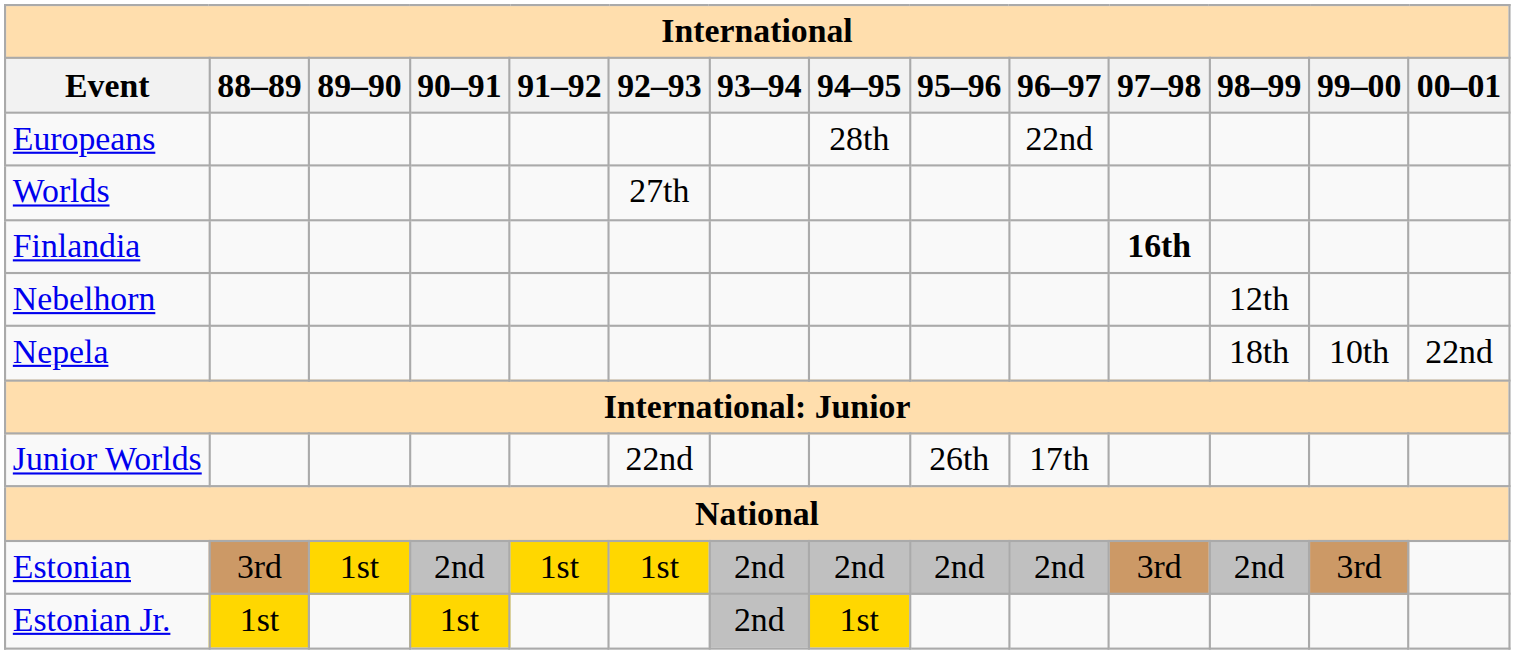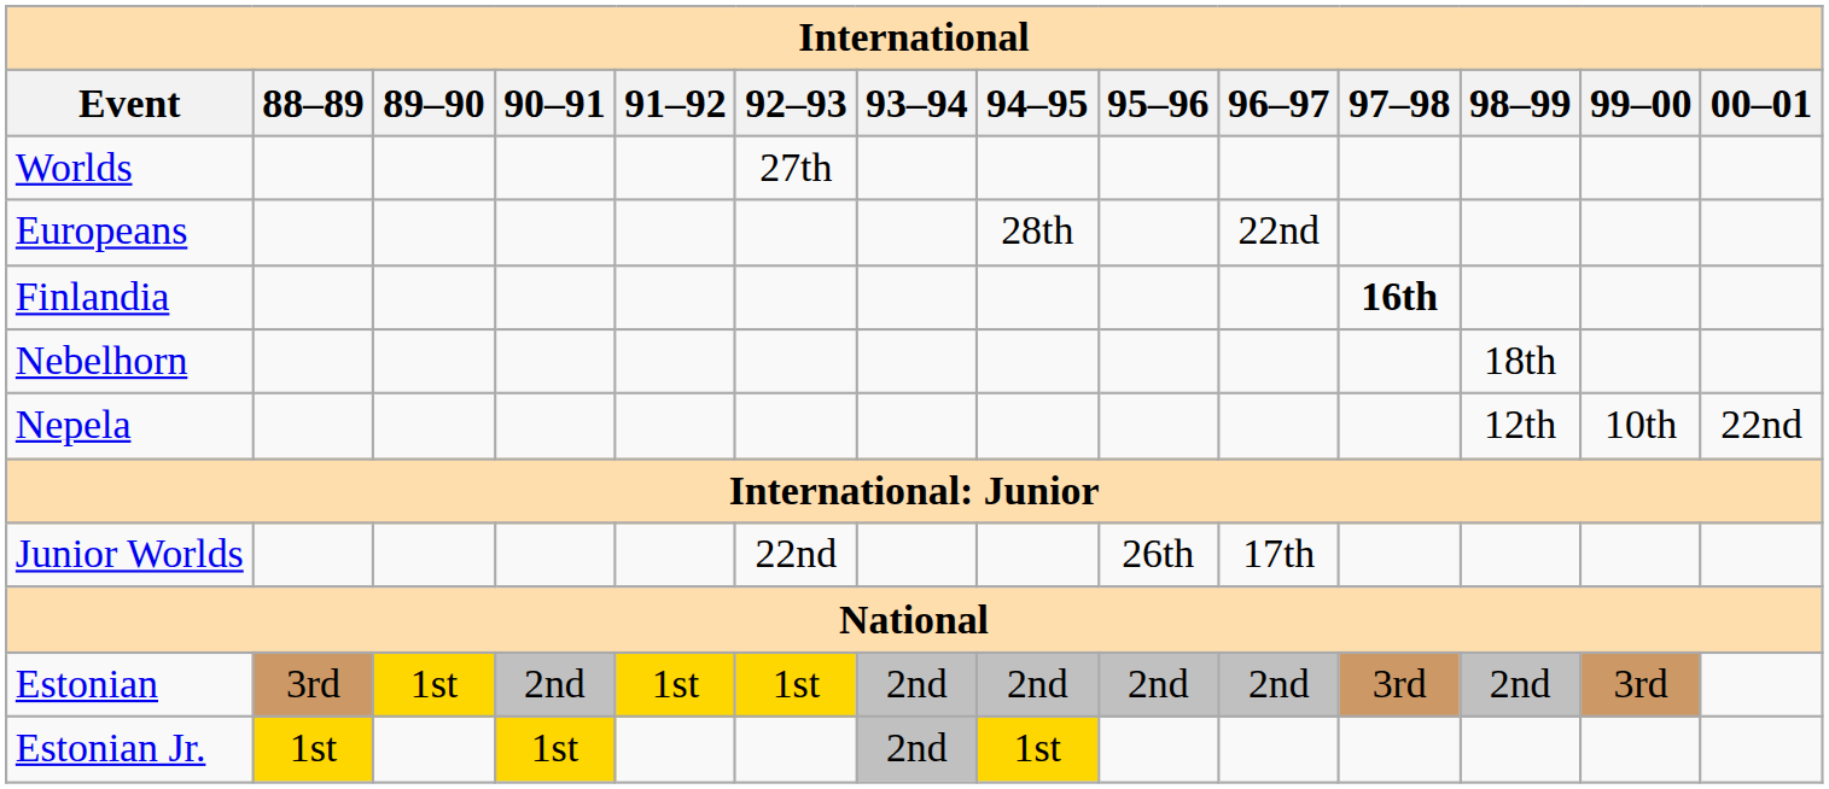 <table class="wikitable" style="text-align:center">
 <tr>
 <th style="background-color: #ffdead; " colspan=14 align=center>International</th>
 </tr>
 <tr>
 <th>Event</th>
 <th>88–89</th>
 <th>89–90</th>
 <th>90–91</th>
 <th>91–92</th>
 <th>92–93</th>
 <th>93–94</th>
 <th>94–95</th>
 <th>95–96</th>
 <th>96–97</th>
 <th>97–98</th>
 <th>98–99</th>
 <th>99–00</th>
 <th>00–01</th>
 </tr>
 <tr>
+<td align=left><a href='#'>Worlds</a></td>
+<td></td>
+<td></td>
+<td></td>
+<td></td>
+<td>27th</td>
+<td></td>
+<td></td>
+<td></td>
+<td></td>
+<td></td>
+<td></td>
+<td></td>
+<td></td>
+</tr>
+<tr>
 <td align=left><a href='#'>Europeans</a></td>
 <td></td>
 <td></td>
 <td></td>
 <td></td>
 <td></td>
 <td></td>
 <td>28th</td>
 <td></td>
 <td>22nd</td>
-<td></td>
-<td></td>
-<td></td>
-<td></td>
-</tr>
-<tr>
-<td align=left><a href='#'>Worlds</a></td>
-<td></td>
-<td></td>
-<td></td>
-<td></td>
-<td>27th</td>
-<td></td>
-<td></td>
-<td></td>
-<td></td>
 <td></td>
 <td></td>
 <td></td>
 <td></td>
 </tr>
 <tr>
 <td align=left><a href='#'>Finlandia</a></td>
 <td></td>
 <td></td>
 <td></td>
 <td></td>
 <td></td>
 <td></td>
 <td></td>
 <td></td>
 <td></td>
 <td><strong>16th</strong></td>
 <td></td>
 <td></td>
 <td></td>
 </tr>
 <tr>
 <td align=left><a href='#'>Nebelhorn</a></td>
 <td></td>
 <td></td>
 <td></td>
 <td></td>
 <td></td>
 <td></td>
 <td></td>
 <td></td>
 <td></td>
 <td></td>
-<td>12th</td>
+<td>18th</td>
 <td></td>
 <td></td>
 </tr>
 <tr>
 <td align=left><a href='#'>Nepela</a></td>
 <td></td>
 <td></td>
 <td></td>
 <td></td>
 <td></td>
 <td></td>
 <td></td>
 <td></td>
 <td></td>
 <td></td>
-<td>18th</td>
+<td>12th</td>
 <td>10th</td>
 <td>22nd</td>
 </tr>
 <tr>
 <th style="background-color: #ffdead; " colspan=14 align=center>International: Junior</th>
 </tr>
 <tr>
 <td align=left><a href='#'>Junior Worlds</a></td>
 <td></td>
 <td></td>
 <td></td>
 <td></td>
 <td>22nd</td>
 <td></td>
 <td></td>
 <td>26th</td>
 <td>17th</td>
 <td></td>
 <td></td>
 <td></td>
 <td></td>
 </tr>
 <tr>
 <th style="background-color: #ffdead; " colspan=14 align=center>National</th>
 </tr>
 <tr>
 <td align=left><a href='#'>Estonian</a></td>
 <td bgcolor=cc9966>3rd</td>
 <td bgcolor=gold>1st</td>
 <td bgcolor=silver>2nd</td>
 <td bgcolor=gold>1st</td>
 <td bgcolor=gold>1st</td>
 <td bgcolor=silver>2nd</td>
 <td bgcolor=silver>2nd</td>
 <td bgcolor=silver>2nd</td>
 <td bgcolor=silver>2nd</td>
 <td bgcolor=cc9966>3rd</td>
 <td bgcolor=silver>2nd</td>
 <td bgcolor=cc9966>3rd</td>
 <td></td>
 </tr>
 <tr>
 <td align=left><a href='#'>Estonian Jr.</a></td>
 <td bgcolor=gold>1st</td>
 <td></td>
 <td bgcolor=gold>1st</td>
 <td></td>
 <td></td>
 <td bgcolor=silver>2nd</td>
 <td bgcolor=gold>1st</td>
 <td></td>
 <td></td>
 <td></td>
 <td></td>
 <td></td>
 <td></td>
 </tr>
 </table>
